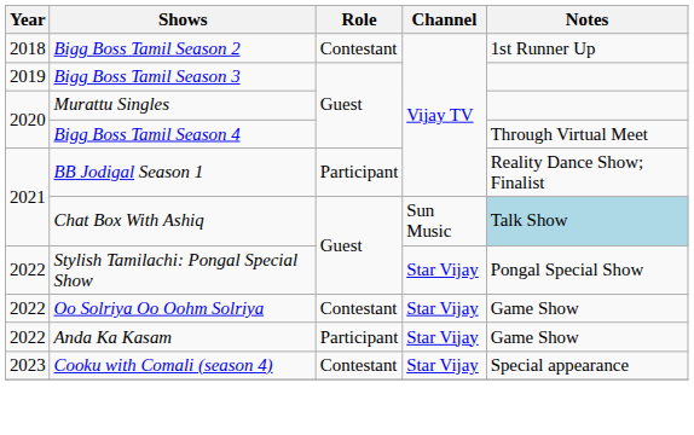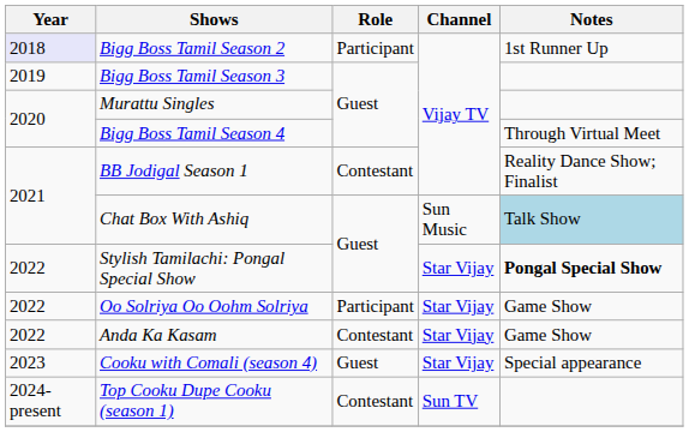 <table class="wikitable sortable">
 <tr>
 <th>Year</th>
 <th>Shows</th>
 <th>Role</th>
 <th>Channel</th>
 <th>Notes</th>
 </tr>
 <tr>
-<td>2018</td>
+<td style="background: lavender;">2018</td>
 <td><em><a href='#'>Bigg Boss Tamil Season 2</a></em></td>
-<td>Contestant</td>
+<td>Participant</td>
 <td rowspan="5"><a href='#'>Vijay TV</a></td>
 <td>1st Runner Up</td>
 </tr>
 <tr>
 <td>2019</td>
 <td><em><a href='#'>Bigg Boss Tamil Season 3</a></em></td>
 <td rowspan="3">Guest</td>
 <td></td>
 </tr>
 <tr>
 <td rowspan="2">2020</td>
 <td><em>Murattu Singles</em></td>
 <td></td>
 </tr>
 <tr>
 <td><em><a href='#'>Bigg Boss Tamil Season 4</a></em></td>
 <td>Through Virtual Meet</td>
 </tr>
 <tr>
 <td rowspan="2">2021</td>
 <td><em><a href='#'>BB Jodigal</a> Season 1</em></td>
-<td>Participant</td>
+<td>Contestant</td>
 <td>Reality Dance Show; Finalist</td>
 </tr>
 <tr>
 <td><em>Chat Box With Ashiq</em></td>
 <td rowspan="2">Guest</td>
 <td>Sun Music</td>
 <td style="background: lightblue;">Talk Show</td>
 </tr>
 <tr>
 <td>2022</td>
 <td><em>Stylish Tamilachi: Pongal Special</em> <em>Show</em></td>
 <td><a href='#'>Star Vijay</a></td>
-<td>Pongal Special Show</td>
+<td><strong>Pongal Special Show</strong></td>
 </tr>
 <tr>
 <td>2022</td>
 <td><em><a href='#'>Oo Solriya Oo Oohm Solriya</a></em></td>
-<td>Contestant</td>
+<td>Participant</td>
 <td><a href='#'>Star Vijay</a></td>
 <td>Game Show</td>
 </tr>
 <tr>
 <td>2022</td>
 <td><em>Anda Ka Kasam</em></td>
-<td>Participant</td>
+<td>Contestant</td>
 <td><a href='#'>Star Vijay</a></td>
 <td>Game Show</td>
 </tr>
 <tr>
 <td>2023</td>
 <td><em><a href='#'>Cooku with Comali (season 4)</a></em></td>
-<td>Contestant</td>
+<td>Guest</td>
 <td><a href='#'>Star Vijay</a></td>
 <td>Special appearance</td>
 </tr>
 <tr>
+<td>2024-present</td>
+<td><em><a href='#'>Top Cooku Dupe Cooku (season 1)</a></em></td>
+<td>Contestant</td>
+<td><a href='#'>Sun TV</a></td>
+<td></td>
+</tr>
+<tr>
 </tr>
 </table>
